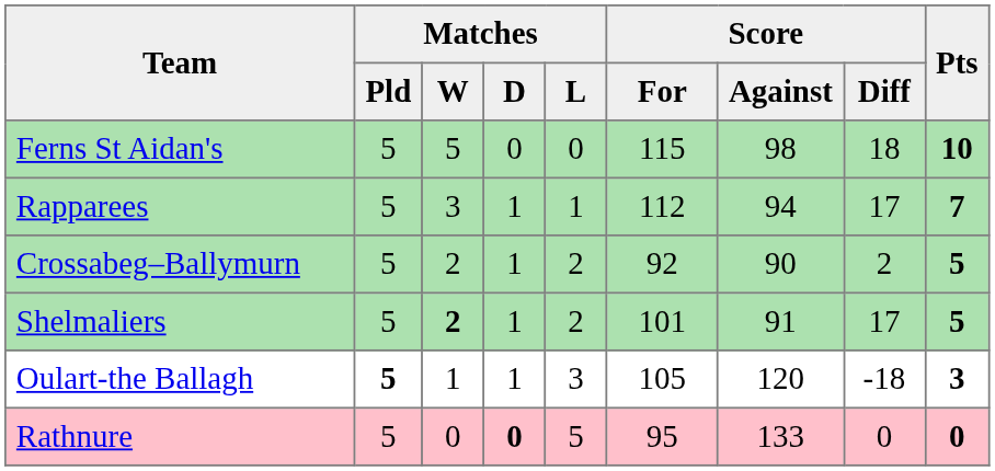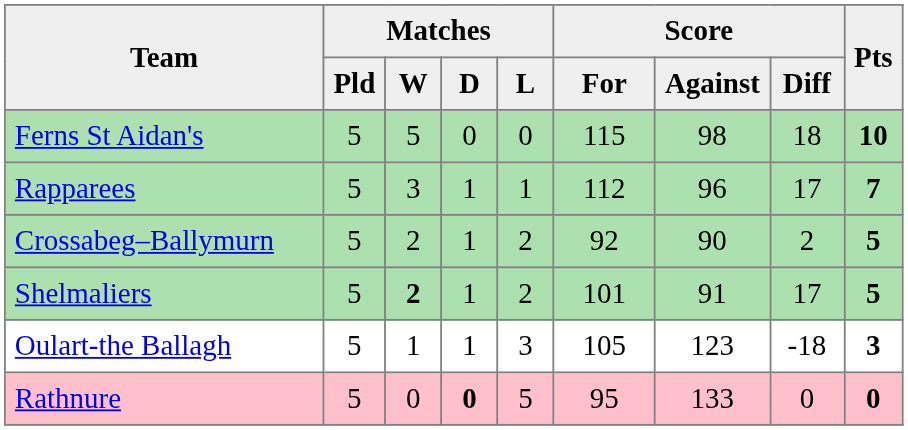 <table style=border-collapse:collapse border=1 cellspacing=0 cellpadding=5>
 <tr align=center bgcolor=#efefef>
 <th rowspan=2 width=165>Team</th>
 <th colspan=4>Matches</th>
 <th colspan=3>Score</th>
 <th rowspan=2width=20>Pts</th>
 </tr>
 <tr align=center bgcolor=#efefef>
 <th width=20>Pld</th>
 <th width=20>W</th>
 <th width=20>D</th>
 <th width=20>L</th>
 <th width=45>For</th>
 <th width=45>Against</th>
 <th width=30>Diff</th>
 </tr>
 <tr align=center style="background:#ACE1AF;">
 <td style="text-align:left;"><a href='#'>Ferns St Aidan's</a></td>
 <td>5</td>
 <td>5</td>
 <td>0</td>
 <td>0</td>
 <td>115</td>
 <td>98</td>
 <td>18</td>
 <td><strong>10</strong></td>
 </tr>
 <tr align=center style="background:#ACE1AF;">
 <td style="text-align:left;"><a href='#'>Rapparees</a></td>
 <td>5</td>
 <td>3</td>
 <td>1</td>
 <td>1</td>
 <td>112</td>
-<td>94</td>
+<td>96</td>
 <td>17</td>
 <td><strong>7</strong></td>
 </tr>
 <tr align=center style="background:#ACE1AF;">
 <td style="text-align:left;"><a href='#'>Crossabeg–Ballymurn</a></td>
 <td>5</td>
 <td>2</td>
 <td>1</td>
 <td>2</td>
 <td>92</td>
 <td>90</td>
 <td>2</td>
 <td><strong>5</strong></td>
 </tr>
 <tr align=center style="background:#ACE1AF;">
 <td style="text-align:left;"><a href='#'>Shelmaliers</a></td>
 <td>5</td>
 <td><strong>2</strong></td>
 <td>1</td>
 <td>2</td>
 <td>101</td>
 <td>91</td>
 <td>17</td>
 <td><strong>5</strong></td>
 </tr>
 <tr align=center>
 <td style="text-align:left;"><a href='#'>Oulart-the Ballagh</a></td>
-<td><strong>5</strong></td>
+<td>5</td>
 <td>1</td>
 <td>1</td>
 <td>3</td>
 <td>105</td>
-<td>120</td>
+<td>123</td>
 <td>-18</td>
 <td><strong>3</strong></td>
 </tr>
 <tr align=center style="background:#FFC0CB;">
 <td style="text-align:left;"><a href='#'>Rathnure</a></td>
 <td>5</td>
 <td>0</td>
 <td><strong>0</strong></td>
 <td>5</td>
 <td>95</td>
 <td>133</td>
 <td>0</td>
 <td><strong>0</strong></td>
 </tr>
 </table>
